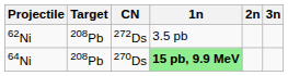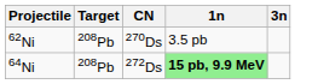 <table class="wikitable">
 <tr>
 <th>Projectile</th>
 <th>Target</th>
 <th>CN</th>
 <th>1n</th>
-<th>2n</th>
 <th>3n</th>
 </tr>
 <tr>
 <td><sup>62</sup>Ni</td>
 <td><sup>208</sup>Pb</td>
-<td><sup>272</sup>Ds</td>
+<td><sup>270</sup>Ds</td>
 <td>3.5 pb</td>
-<td></td>
 <td></td>
 </tr>
 <tr>
 <td><sup>64</sup>Ni</td>
 <td><sup>208</sup>Pb</td>
-<td><sup>270</sup>Ds</td>
+<td><sup>272</sup>Ds</td>
 <td style="background: lightgreen;"><strong>15 pb, 9.9 MeV</strong></td>
-<td></td>
 <td></td>
 </tr>
 </table>
